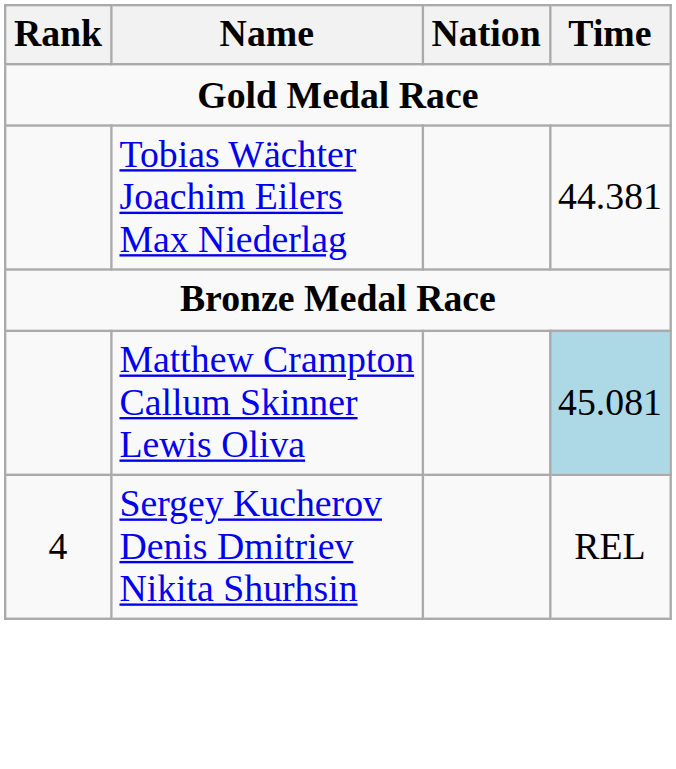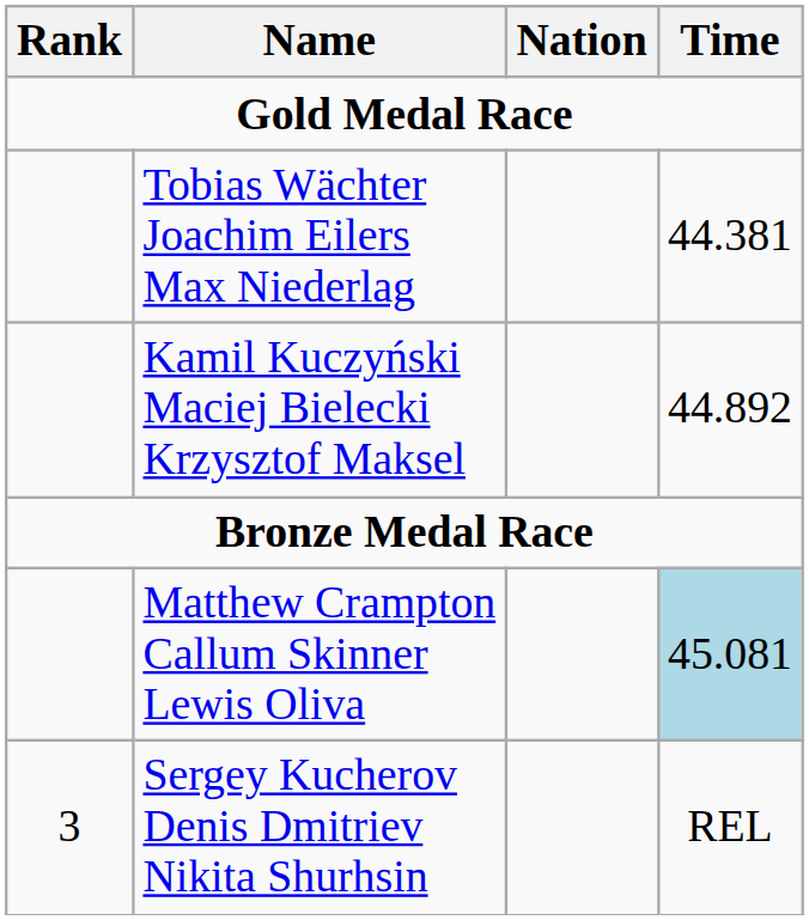 <table class="wikitable" style="text-align:center">
 <tr>
 <th>Rank</th>
 <th>Name</th>
 <th>Nation</th>
 <th>Time</th>
 </tr>
 <tr>
 <td colspan=4><strong>Gold Medal Race</strong></td>
 </tr>
 <tr>
 <td></td>
 <td align=left><a href='#'>Tobias Wächter</a><br> <a href='#'>Joachim Eilers</a><br><a href='#'>Max Niederlag</a></td>
 <td align=left></td>
 <td>44.381</td>
 </tr>
 <tr>
+<td></td>
+<td align=left><a href='#'>Kamil Kuczyński</a><br> <a href='#'>Maciej Bielecki</a><br><a href='#'>Krzysztof Maksel</a></td>
+<td align=left></td>
+<td>44.892</td>
+</tr>
+<tr>
 <td colspan=4><strong>Bronze Medal Race</strong></td>
 </tr>
 <tr>
 <td></td>
 <td align=left><a href='#'>Matthew Crampton</a><br> <a href='#'>Callum Skinner</a><br><a href='#'>Lewis Oliva</a></td>
 <td align=left></td>
 <td style="background: lightblue;">45.081</td>
 </tr>
 <tr>
-<td>4</td>
+<td>3</td>
 <td align=left><a href='#'>Sergey Kucherov</a><br> <a href='#'>Denis Dmitriev</a><br><a href='#'>Nikita Shurhsin</a></td>
 <td align=left></td>
 <td>REL</td>
 </tr>
 </table>
